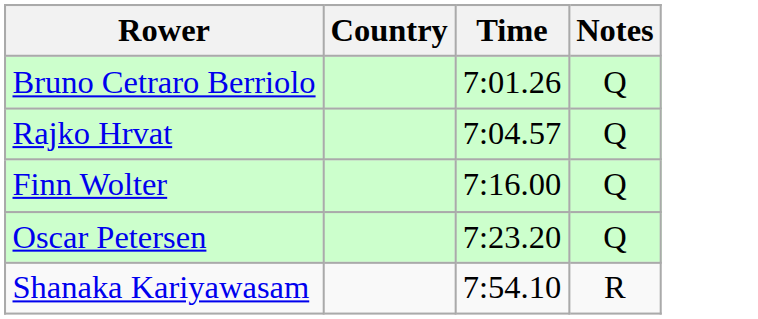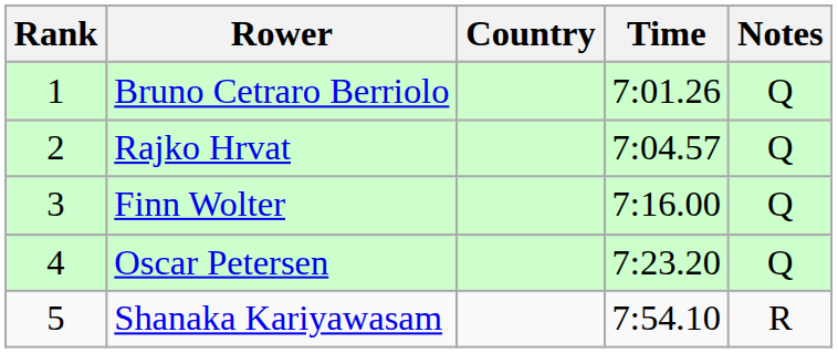 <table class="wikitable" style="text-align:center">
 <tr>
+<th>Rank</th>
 <th>Rower</th>
 <th>Country</th>
 <th>Time</th>
 <th>Notes</th>
 </tr>
 <tr bgcolor=ccffcc>
+<td>1</td>
 <td align="left"><a href='#'>Bruno Cetraro Berriolo</a></td>
 <td align="left"></td>
 <td>7:01.26</td>
 <td>Q</td>
 </tr>
 <tr bgcolor=ccffcc>
+<td>2</td>
 <td align="left"><a href='#'>Rajko Hrvat</a></td>
 <td align="left"></td>
 <td>7:04.57</td>
 <td>Q</td>
 </tr>
 <tr bgcolor=ccffcc>
+<td>3</td>
 <td align="left"><a href='#'>Finn Wolter</a></td>
 <td align="left"></td>
 <td>7:16.00</td>
 <td>Q</td>
 </tr>
 <tr bgcolor=ccffcc>
+<td>4</td>
 <td align="left"><a href='#'>Oscar Petersen</a></td>
 <td align="left"></td>
 <td>7:23.20</td>
 <td>Q</td>
 </tr>
 <tr>
+<td>5</td>
 <td align="left"><a href='#'>Shanaka Kariyawasam</a></td>
 <td align="left"></td>
 <td>7:54.10</td>
 <td>R</td>
 </tr>
 </table>
